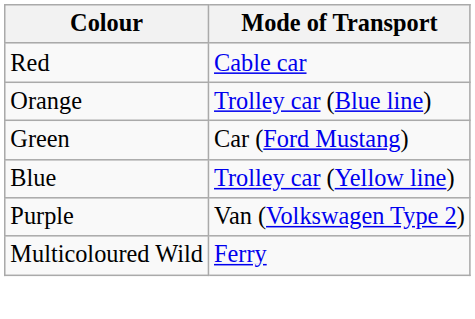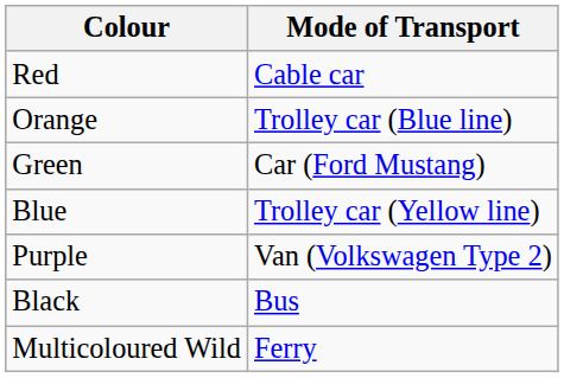 <table class="wikitable">
 <tr>
 <th>Colour</th>
 <th>Mode of Transport</th>
 </tr>
 <tr>
 <td>Red</td>
 <td><a href='#'>Cable car</a></td>
 </tr>
 <tr>
 <td>Orange</td>
 <td><a href='#'>Trolley car</a> (<a href='#'>Blue line</a>)</td>
 </tr>
 <tr>
 <td>Green</td>
 <td>Car (<a href='#'>Ford Mustang</a>)</td>
 </tr>
 <tr>
 <td>Blue</td>
 <td><a href='#'>Trolley car</a> (<a href='#'>Yellow line</a>)</td>
 </tr>
 <tr>
 <td>Purple</td>
 <td>Van (<a href='#'>Volkswagen Type 2</a>)</td>
 </tr>
 <tr>
+<td>Black</td>
+<td><a href='#'>Bus</a></td>
+</tr>
+<tr>
 <td>Multicoloured Wild</td>
 <td><a href='#'>Ferry</a></td>
 </tr>
 </table>
